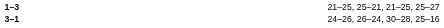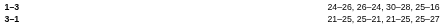 <table width=100% cellspacing=1>
 <tr>
 <th width=20%></th>
 <th width=12%></th>
 <th width=20%></th>
 <th width=33%></th>
 <td></td>
 </tr>
 <tr style=font-size:90%>
 <td align=right></td>
 <td align=center><strong>1–3</strong></td>
 <td><strong></strong></td>
-<td>21–25, 25–21, 21–25, 25–27</td>
+<td>24–26, 26–24, 30–28, 25–16</td>
 <td></td>
 </tr>
 <tr style=font-size:90%>
 <td align=right><strong></strong></td>
 <td align=center><strong>3–1</strong></td>
 <td></td>
-<td>24–26, 26–24, 30–28, 25–16</td>
+<td>21–25, 25–21, 21–25, 25–27</td>
 </tr>
 </table>
